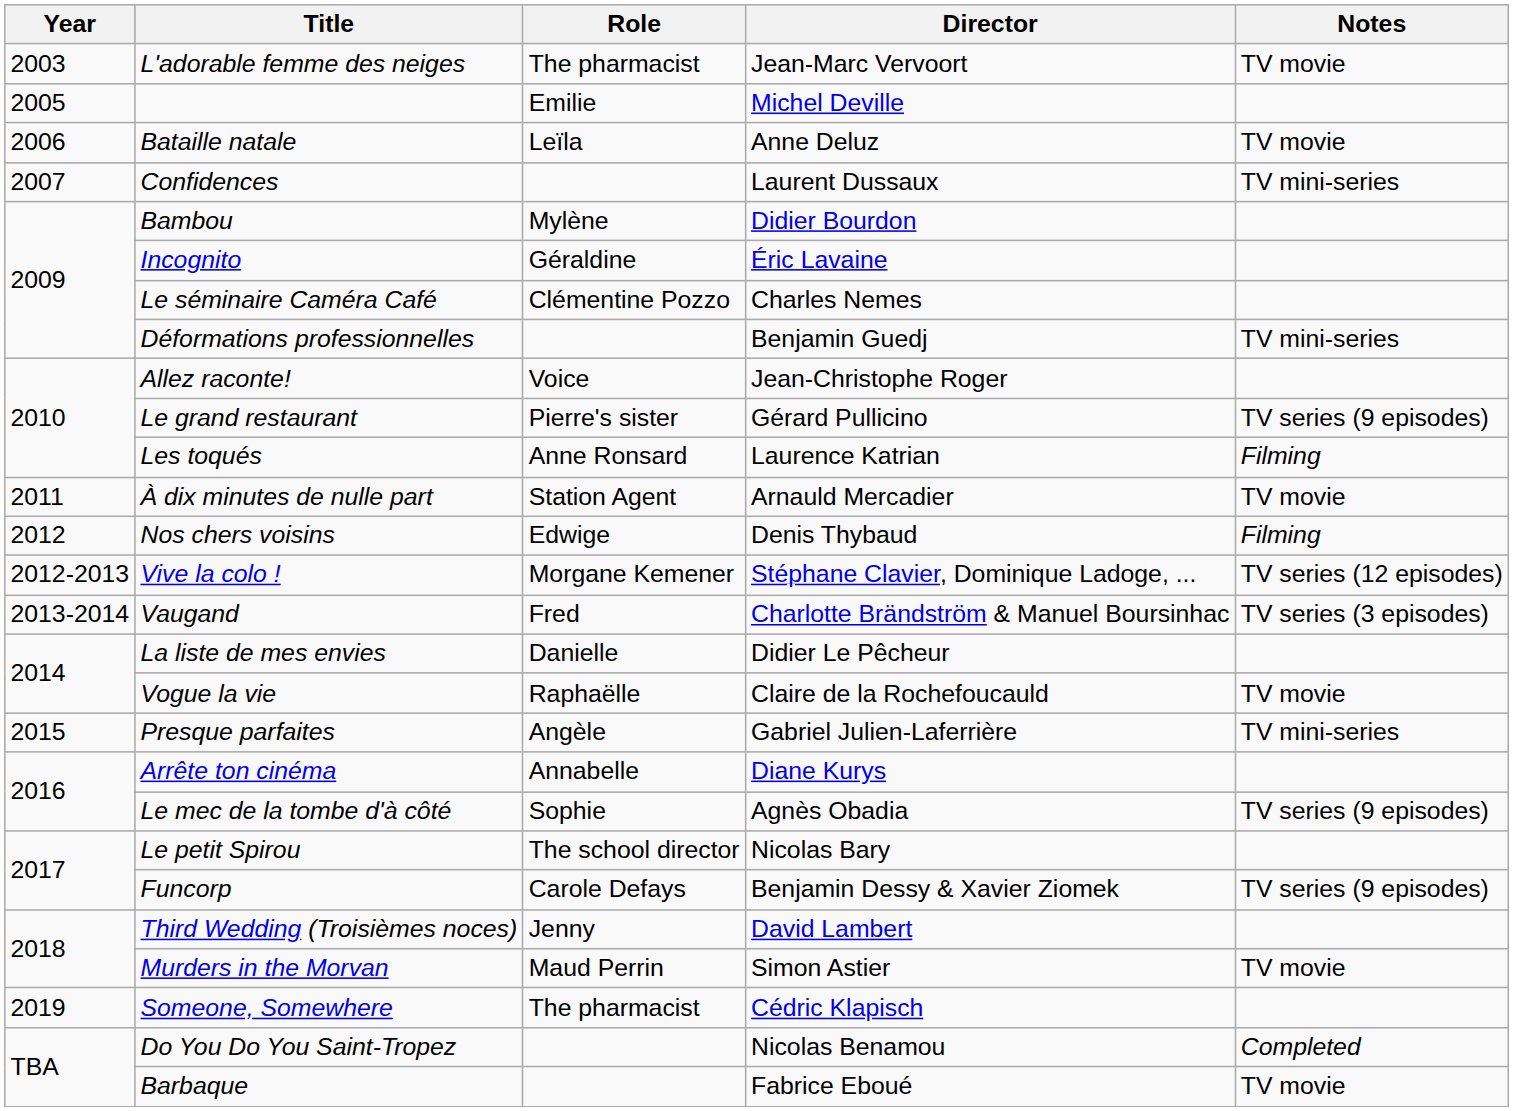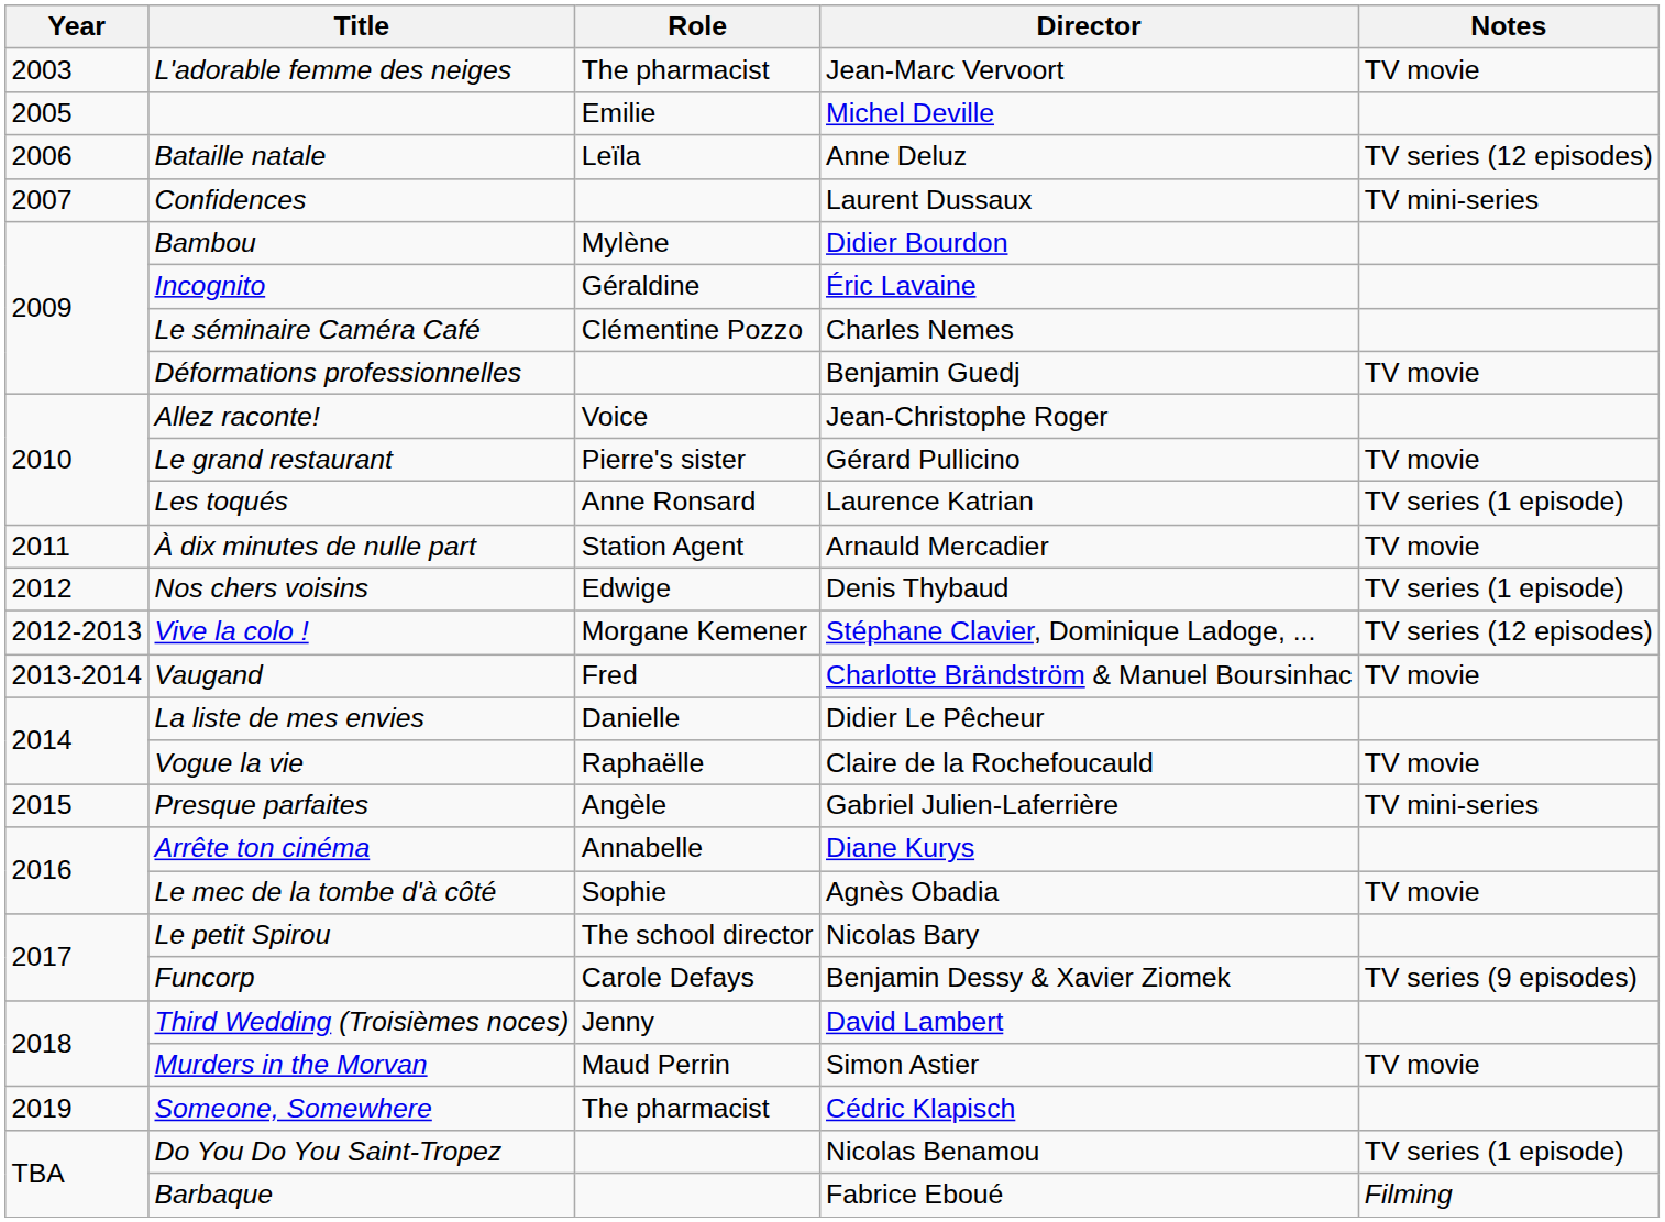 <table class="wikitable sortable">
 <tr>
 <th>Year</th>
 <th>Title</th>
 <th>Role</th>
 <th>Director</th>
 <th class="unsortable">Notes</th>
 </tr>
 <tr>
 <td>2003</td>
 <td><em>L'adorable femme des neiges</em></td>
 <td>The pharmacist</td>
 <td>Jean-Marc Vervoort</td>
 <td>TV movie</td>
 </tr>
 <tr>
 <td>2005</td>
 <td><em></em></td>
 <td>Emilie</td>
 <td><a href='#'>Michel Deville</a></td>
 <td></td>
 </tr>
 <tr>
 <td>2006</td>
 <td><em>Bataille natale</em></td>
 <td>Leïla</td>
 <td>Anne Deluz</td>
-<td>TV movie</td>
+<td>TV series (12 episodes)</td>
 </tr>
 <tr>
 <td>2007</td>
 <td><em>Confidences</em></td>
 <td></td>
 <td>Laurent Dussaux</td>
 <td>TV mini-series</td>
 </tr>
 <tr>
 <td rowspan=4>2009</td>
 <td><em>Bambou</em></td>
 <td>Mylène</td>
 <td><a href='#'>Didier Bourdon</a></td>
 <td></td>
 </tr>
 <tr>
 <td><em><a href='#'>Incognito</a></em></td>
 <td>Géraldine</td>
 <td><a href='#'>Éric Lavaine</a></td>
 <td></td>
 </tr>
 <tr>
 <td><em>Le séminaire Caméra Café</em></td>
 <td>Clémentine Pozzo</td>
 <td>Charles Nemes</td>
 <td></td>
 </tr>
 <tr>
 <td><em>Déformations professionnelles</em></td>
 <td></td>
 <td>Benjamin Guedj</td>
-<td>TV mini-series</td>
+<td>TV movie</td>
 </tr>
 <tr>
 <td rowspan=3>2010</td>
 <td><em>Allez raconte!</em></td>
 <td>Voice</td>
 <td>Jean-Christophe Roger</td>
 <td></td>
 </tr>
 <tr>
 <td><em>Le grand restaurant</em></td>
 <td>Pierre's sister</td>
 <td>Gérard Pullicino</td>
-<td>TV series (9 episodes)</td>
+<td>TV movie</td>
 </tr>
 <tr>
 <td><em>Les toqués</em></td>
 <td>Anne Ronsard</td>
 <td>Laurence Katrian</td>
-<td><em>Filming</em></td>
+<td>TV series (1 episode)</td>
 </tr>
 <tr>
 <td>2011</td>
 <td><em>À dix minutes de nulle part</em></td>
 <td>Station Agent</td>
 <td>Arnauld Mercadier</td>
 <td>TV movie</td>
 </tr>
 <tr>
 <td>2012</td>
 <td><em>Nos chers voisins</em></td>
 <td>Edwige</td>
 <td>Denis Thybaud</td>
-<td><em>Filming</em></td>
+<td>TV series (1 episode)</td>
 </tr>
 <tr>
 <td>2012-2013</td>
 <td><em><a href='#'>Vive la colo !</a></em></td>
 <td>Morgane Kemener</td>
 <td><a href='#'>Stéphane Clavier</a>, Dominique Ladoge, ...</td>
 <td>TV series (12 episodes)</td>
 </tr>
 <tr>
 <td>2013-2014</td>
 <td><em>Vaugand</em></td>
 <td>Fred</td>
 <td><a href='#'>Charlotte Brändström</a> & Manuel Boursinhac</td>
-<td>TV series (3 episodes)</td>
+<td>TV movie</td>
 </tr>
 <tr>
 <td rowspan=2>2014</td>
 <td><em>La liste de mes envies</em></td>
 <td>Danielle</td>
 <td>Didier Le Pêcheur</td>
 <td></td>
 </tr>
 <tr>
 <td><em>Vogue la vie</em></td>
 <td>Raphaëlle</td>
 <td>Claire de la Rochefoucauld</td>
 <td>TV movie</td>
 </tr>
 <tr>
 <td>2015</td>
 <td><em>Presque parfaites</em></td>
 <td>Angèle</td>
 <td>Gabriel Julien-Laferrière</td>
 <td>TV mini-series</td>
 </tr>
 <tr>
 <td rowspan=2>2016</td>
 <td><em><a href='#'>Arrête ton cinéma</a></em></td>
 <td>Annabelle</td>
 <td><a href='#'>Diane Kurys</a></td>
 <td></td>
 </tr>
 <tr>
 <td><em>Le mec de la tombe d'à côté</em></td>
 <td>Sophie</td>
 <td>Agnès Obadia</td>
-<td>TV series (9 episodes)</td>
+<td>TV movie</td>
 </tr>
 <tr>
 <td rowspan=2>2017</td>
 <td><em>Le petit Spirou</em></td>
 <td>The school director</td>
 <td>Nicolas Bary</td>
 <td></td>
 </tr>
 <tr>
 <td><em>Funcorp</em></td>
 <td>Carole Defays</td>
 <td>Benjamin Dessy & Xavier Ziomek</td>
 <td>TV series (9 episodes)</td>
 </tr>
 <tr>
 <td rowspan=2>2018</td>
 <td><em><a href='#'>Third Wedding</a> (Troisièmes noces)</em></td>
 <td>Jenny</td>
 <td><a href='#'>David Lambert</a></td>
 <td></td>
 </tr>
 <tr>
 <td><em><a href='#'>Murders in the Morvan</a></em></td>
 <td>Maud Perrin</td>
 <td>Simon Astier</td>
 <td>TV movie</td>
 </tr>
 <tr>
 <td>2019</td>
 <td><em><a href='#'>Someone, Somewhere</a></em></td>
 <td>The pharmacist</td>
 <td><a href='#'>Cédric Klapisch</a></td>
 <td></td>
 </tr>
 <tr>
 <td rowspan=2>TBA</td>
 <td><em>Do You Do You Saint-Tropez</em></td>
 <td></td>
 <td>Nicolas Benamou</td>
-<td><em>Completed</em></td>
+<td>TV series (1 episode)</td>
 </tr>
 <tr>
 <td><em>Barbaque</em></td>
 <td></td>
 <td>Fabrice Eboué</td>
-<td>TV movie</td>
+<td><em>Filming</em></td>
 </tr>
 <tr>
 </tr>
 </table>
